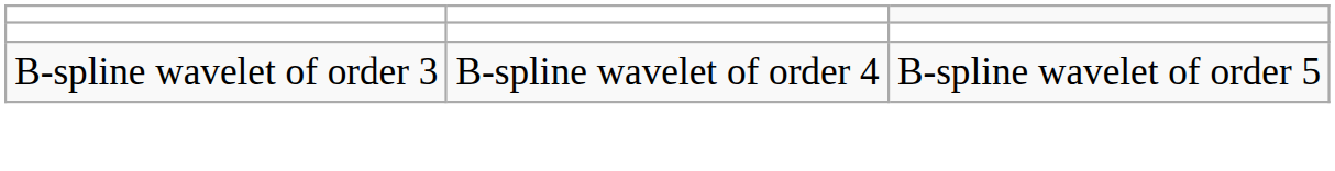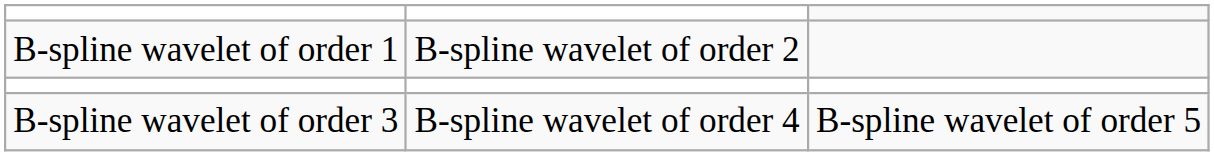 <table class="wikitable">
 <tr>
 <td valign="top" style="background: #ffffff;"></td>
 <td valign="top" style="background: #ffffff;"></td>
+<td></td>
+</tr>
+<tr>
+<td>B-spline wavelet of order 1</td>
+<td>B-spline wavelet of order 2</td>
 <td></td>
 </tr>
 <tr>
 <td valign="top" style="background: #ffffff;"></td>
 <td valign="top" style="background: #ffffff;"></td>
 <td valign="top" style="background: #ffffff;"></td>
 </tr>
 <tr>
 <td>B-spline wavelet of order 3</td>
 <td>B-spline wavelet of order 4</td>
 <td>B-spline wavelet of order 5</td>
 </tr>
 </table>
